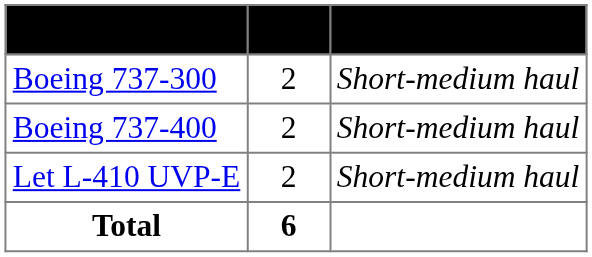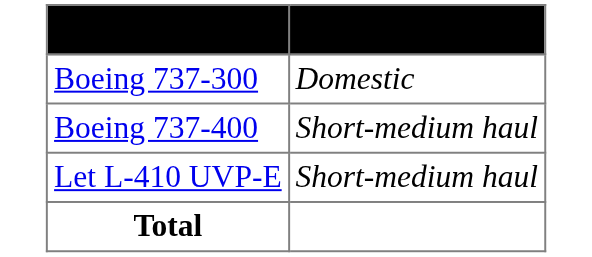 <table class="toccolours" border="1" cellpadding="3" style="border-collapse:collapse; margin:1em auto;">
 <tr bgcolor=black>
 <th><span>Aircraft</span></th>
-<th><span>Total</span></th>
 <th><span>Routes</span></th>
 </tr>
 <tr>
 <td><a href='#'>Boeing 737-300</a></td>
-<td align=center>2</td>
-<td><em>Short-medium haul</em></td>
+<td><em>Domestic</em></td>
 </tr>
 <tr>
 <td><a href='#'>Boeing 737-400</a></td>
-<td align=center>2</td>
 <td><em>Short-medium haul</em></td>
 </tr>
 <tr>
 <td><a href='#'>Let L-410 UVP-E</a></td>
-<td align=center>2</td>
 <td><em>Short-medium haul</em></td>
 </tr>
 <tr>
 <th>Total</th>
-<th>6</th>
 <td></td>
 </tr>
 </table>
